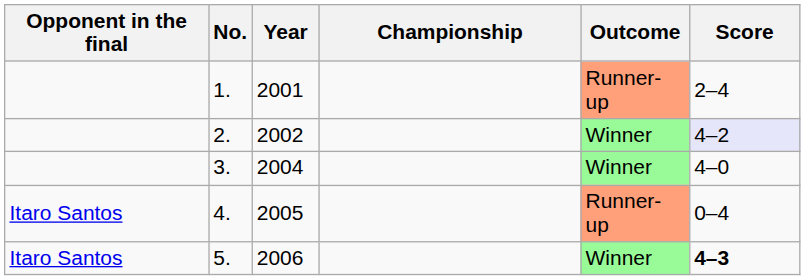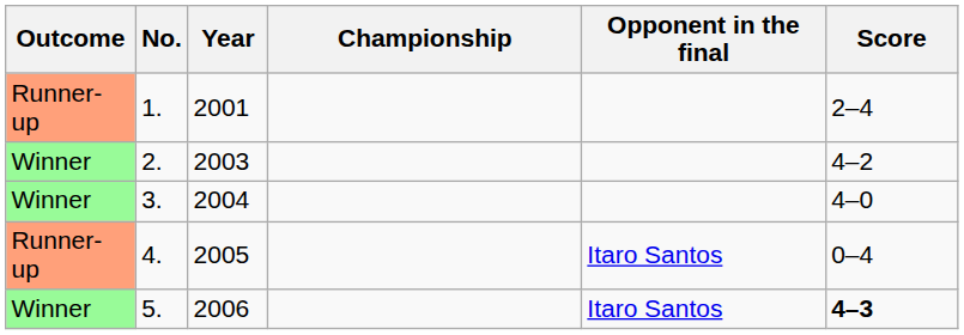 <table class="sortable wikitable">
 <tr>
-<th width="200">Opponent in the final</th>
+<th width="80">Outcome</th>
 <th width="20">No.</th>
 <th width="50">Year</th>
 <th width="250">Championship</th>
-<th width="80">Outcome</th>
+<th width="200">Opponent in the final</th>
 <th width="100">Score</th>
 </tr>
 <tr>
-<td> </td>
+<td style="background:#ffa07a;">Runner-up</td>
 <td>1.</td>
 <td>2001</td>
 <td></td>
-<td style="background:#ffa07a;">Runner-up</td>
+<td> </td>
 <td>2–4</td>
 </tr>
 <tr>
+<td style="background:#98fb98;">Winner</td>
+<td>2.</td>
+<td>2003</td>
+<td></td>
 <td> </td>
-<td>2.</td>
-<td>2002</td>
-<td></td>
-<td style="background:#98fb98;">Winner</td>
-<td style="background: lavender;">4–2</td>
+<td>4–2</td>
 </tr>
 <tr>
-<td> </td>
+<td style="background:#98fb98;">Winner</td>
 <td>3.</td>
 <td>2004</td>
 <td></td>
-<td style="background:#98fb98;">Winner</td>
+<td> </td>
 <td>4–0</td>
 </tr>
 <tr>
-<td> <a href='#'>Itaro Santos</a></td>
+<td style="background:#ffa07a;">Runner-up</td>
 <td>4.</td>
 <td>2005</td>
 <td></td>
-<td style="background:#ffa07a;">Runner-up</td>
+<td> <a href='#'>Itaro Santos</a></td>
 <td>0–4</td>
 </tr>
 <tr>
-<td> <a href='#'>Itaro Santos</a></td>
+<td style="background:#98fb98;">Winner</td>
 <td>5.</td>
 <td>2006</td>
 <td></td>
-<td style="background:#98fb98;">Winner</td>
+<td> <a href='#'>Itaro Santos</a></td>
 <td><strong>4–3</strong></td>
 </tr>
 </table>
